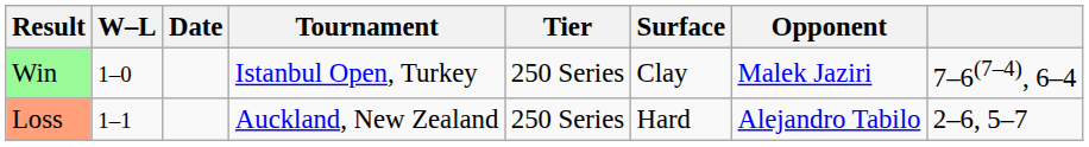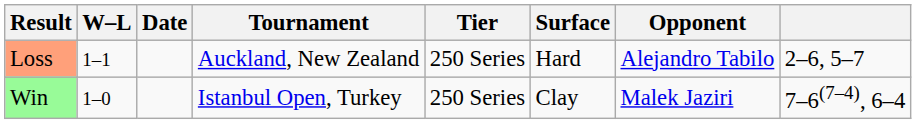 <table class="sortable wikitable">
 <tr>
 <th>Result</th>
 <th class="unsortable">W–L</th>
 <th>Date</th>
 <th>Tournament</th>
 <th>Tier</th>
 <th>Surface</th>
 <th>Opponent</th>
 <th class="unsortable"></th>
 </tr>
 <tr>
+<td bgcolor=ffa07a>Loss</td>
+<td><small>1–1</small></td>
+<td><a href='#'></a></td>
+<td><a href='#'>Auckland</a>, New Zealand</td>
+<td>250 Series</td>
+<td>Hard</td>
+<td> <a href='#'>Alejandro Tabilo</a></td>
+<td>2–6, 5–7</td>
+</tr>
+<tr>
 <td style="background:#98fb98;">Win</td>
 <td><small>1–0</small></td>
 <td><a href='#'></a></td>
 <td><a href='#'>Istanbul Open</a>, Turkey</td>
 <td>250 Series</td>
 <td>Clay</td>
 <td> <a href='#'>Malek Jaziri</a></td>
 <td>7–6<sup>(7–4)</sup>, 6–4</td>
 </tr>
-<tr>
-<td bgcolor=ffa07a>Loss</td>
-<td><small>1–1</small></td>
-<td><a href='#'></a></td>
-<td><a href='#'>Auckland</a>, New Zealand</td>
-<td>250 Series</td>
-<td>Hard</td>
-<td> <a href='#'>Alejandro Tabilo</a></td>
-<td>2–6, 5–7</td>
-</tr>
 </table>
